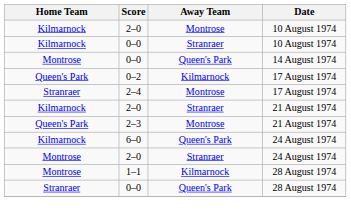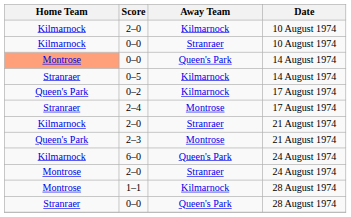 <table class="wikitable" style="text-align:center;">
 <tr>
 <th width=175>Home Team</th>
 <th width=20>Score</th>
 <th width=175>Away Team</th>
 <th width= 125>Date</th>
 </tr>
 <tr>
 <td><a href='#'>Kilmarnock</a></td>
 <td>2–0</td>
-<td><a href='#'>Montrose</a></td>
+<td><a href='#'>Kilmarnock</a></td>
 <td>10 August 1974</td>
 </tr>
 <tr>
 <td><a href='#'>Kilmarnock</a></td>
 <td>0–0</td>
 <td><a href='#'>Stranraer</a></td>
 <td>10 August 1974</td>
 </tr>
 <tr>
-<td><a href='#'>Montrose</a></td>
+<td style="background: lightsalmon;"><a href='#'>Montrose</a></td>
 <td>0–0</td>
 <td><a href='#'>Queen's Park</a></td>
+<td>14 August 1974</td>
+</tr>
+<tr>
+<td><a href='#'>Stranraer</a></td>
+<td>0–5</td>
+<td><a href='#'>Kilmarnock</a></td>
 <td>14 August 1974</td>
 </tr>
 <tr>
 <td><a href='#'>Queen's Park</a></td>
 <td>0–2</td>
 <td><a href='#'>Kilmarnock</a></td>
 <td>17 August 1974</td>
 </tr>
 <tr>
 <td><a href='#'>Stranraer</a></td>
 <td>2–4</td>
 <td><a href='#'>Montrose</a></td>
 <td>17 August 1974</td>
 </tr>
 <tr>
 <td><a href='#'>Kilmarnock</a></td>
 <td>2–0</td>
 <td><a href='#'>Stranraer</a></td>
 <td>21 August 1974</td>
 </tr>
 <tr>
 <td><a href='#'>Queen's Park</a></td>
 <td>2–3</td>
 <td><a href='#'>Montrose</a></td>
 <td>21 August 1974</td>
 </tr>
 <tr>
 <td><a href='#'>Kilmarnock</a></td>
 <td>6–0</td>
 <td><a href='#'>Queen's Park</a></td>
 <td>24 August 1974</td>
 </tr>
 <tr>
 <td><a href='#'>Montrose</a></td>
 <td>2–0</td>
 <td><a href='#'>Stranraer</a></td>
 <td>24 August 1974</td>
 </tr>
 <tr>
 <td><a href='#'>Montrose</a></td>
 <td>1–1</td>
 <td><a href='#'>Kilmarnock</a></td>
 <td>28 August 1974</td>
 </tr>
 <tr>
 <td><a href='#'>Stranraer</a></td>
 <td>0–0</td>
 <td><a href='#'>Queen's Park</a></td>
 <td>28 August 1974</td>
 </tr>
 <tr>
 </tr>
 </table>
